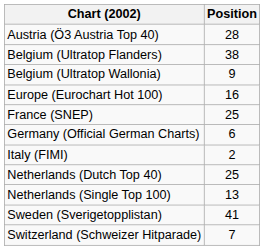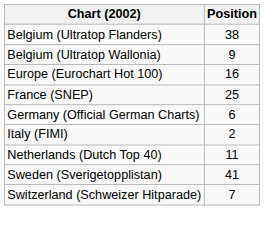 <table class="wikitable sortable">
 <tr>
 <th>Chart (2002)</th>
 <th>Position</th>
-</tr>
-<tr>
-<td>Austria (Ö3 Austria Top 40)</td>
-<td align="center">28</td>
 </tr>
 <tr>
 <td>Belgium (Ultratop Flanders)</td>
 <td align="center">38</td>
 </tr>
 <tr>
 <td>Belgium (Ultratop Wallonia)</td>
 <td align="center">9</td>
 </tr>
 <tr>
 <td>Europe (Eurochart Hot 100)</td>
 <td align="center">16</td>
 </tr>
 <tr>
 <td>France (SNEP)</td>
 <td align="center">25</td>
 </tr>
 <tr>
 <td>Germany (Official German Charts)</td>
 <td align="center">6</td>
 </tr>
 <tr>
 <td>Italy (FIMI)</td>
 <td align="center">2</td>
 </tr>
 <tr>
 <td>Netherlands (Dutch Top 40)</td>
-<td align="center">25</td>
-</tr>
-<tr>
-<td>Netherlands (Single Top 100)</td>
-<td align="center">13</td>
+<td align="center">11</td>
 </tr>
 <tr>
 <td>Sweden (Sverigetopplistan)</td>
 <td align="center">41</td>
 </tr>
 <tr>
 <td>Switzerland (Schweizer Hitparade)</td>
 <td align="center">7</td>
 </tr>
 </table>
